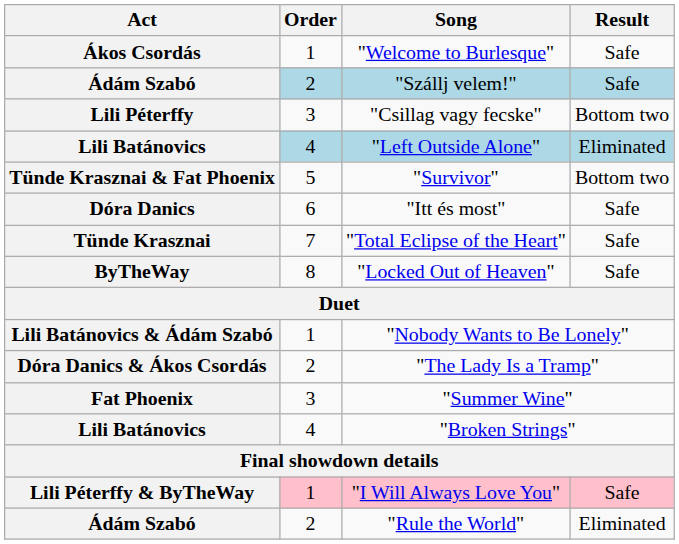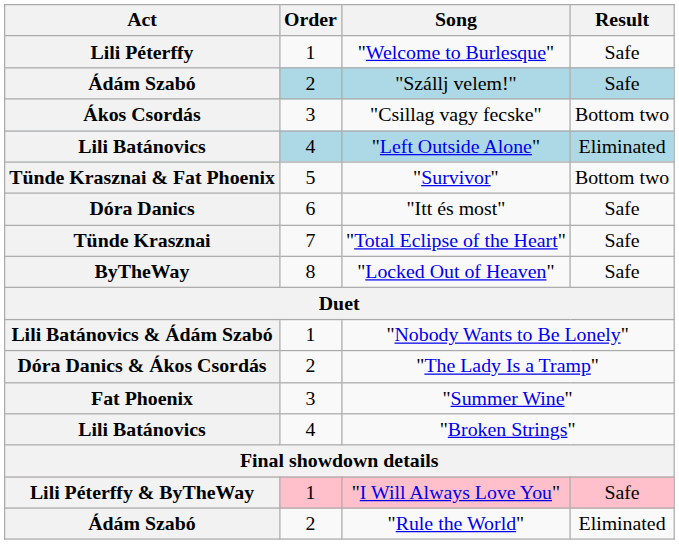 <table class="wikitable" style="text-align:center;">
 <tr>
 <th scope="col">Act</th>
 <th scope="col">Order</th>
 <th scope="col">Song</th>
 <th scope="col">Result</th>
 </tr>
 <tr>
-<th scope="row">Ákos Csordás</th>
+<th scope="row">Lili Péterffy</th>
 <td>1</td>
 <td>"<a href='#'>Welcome to Burlesque</a>"</td>
 <td>Safe</td>
 </tr>
 <tr bgcolor="lightblue">
 <th scope="row">Ádám Szabó</th>
 <td>2</td>
 <td>"Szállj velem!"</td>
 <td>Safe</td>
 </tr>
 <tr>
-<th scope="row">Lili Péterffy</th>
+<th scope="row">Ákos Csordás</th>
 <td>3</td>
 <td>"Csillag vagy fecske"</td>
 <td>Bottom two</td>
 </tr>
 <tr bgcolor="lightblue">
 <th scope="row">Lili Batánovics</th>
 <td>4</td>
 <td>"<a href='#'>Left Outside Alone</a>"</td>
 <td>Eliminated</td>
 </tr>
 <tr>
 <th scope="row">Tünde Krasznai & Fat Phoenix</th>
 <td>5</td>
 <td>"<a href='#'>Survivor</a>"</td>
 <td>Bottom two</td>
 </tr>
 <tr>
 <th scope="row">Dóra Danics</th>
 <td>6</td>
 <td>"Itt és most"</td>
 <td>Safe</td>
 </tr>
 <tr>
 <th scope="row">Tünde Krasznai</th>
 <td>7</td>
 <td>"<a href='#'>Total Eclipse of the Heart</a>"</td>
 <td>Safe</td>
 </tr>
 <tr>
 <th scope="row">ByTheWay</th>
 <td>8</td>
 <td>"<a href='#'>Locked Out of Heaven</a>"</td>
 <td>Safe</td>
 </tr>
 <tr>
 <th scope="col" colspan="7">Duet</th>
 </tr>
 <tr>
 <th scope="row">Lili Batánovics & Ádám Szabó</th>
 <td>1</td>
 <td colspan="2">"<a href='#'>Nobody Wants to Be Lonely</a>"</td>
 </tr>
 <tr>
 <th scope="row">Dóra Danics & Ákos Csordás</th>
 <td>2</td>
 <td colspan="2">"<a href='#'>The Lady Is a Tramp</a>"</td>
 </tr>
 <tr>
 <th scope="row">Fat Phoenix</th>
 <td>3</td>
 <td colspan="2">"<a href='#'>Summer Wine</a>"</td>
 </tr>
 <tr>
 <th scope="row">Lili Batánovics</th>
 <td>4</td>
 <td colspan="2">"<a href='#'>Broken Strings</a>"</td>
 </tr>
 <tr>
 <th scope="col" colspan="7">Final showdown details</th>
 </tr>
 <tr bgcolor="pink">
 <th scope="row">Lili Péterffy & ByTheWay</th>
 <td>1</td>
 <td>"<a href='#'>I Will Always Love You</a>"</td>
 <td>Safe</td>
 </tr>
 <tr>
 <th scope="row">Ádám Szabó</th>
 <td>2</td>
 <td>"<a href='#'>Rule the World</a>"</td>
 <td>Eliminated</td>
 </tr>
 </table>
